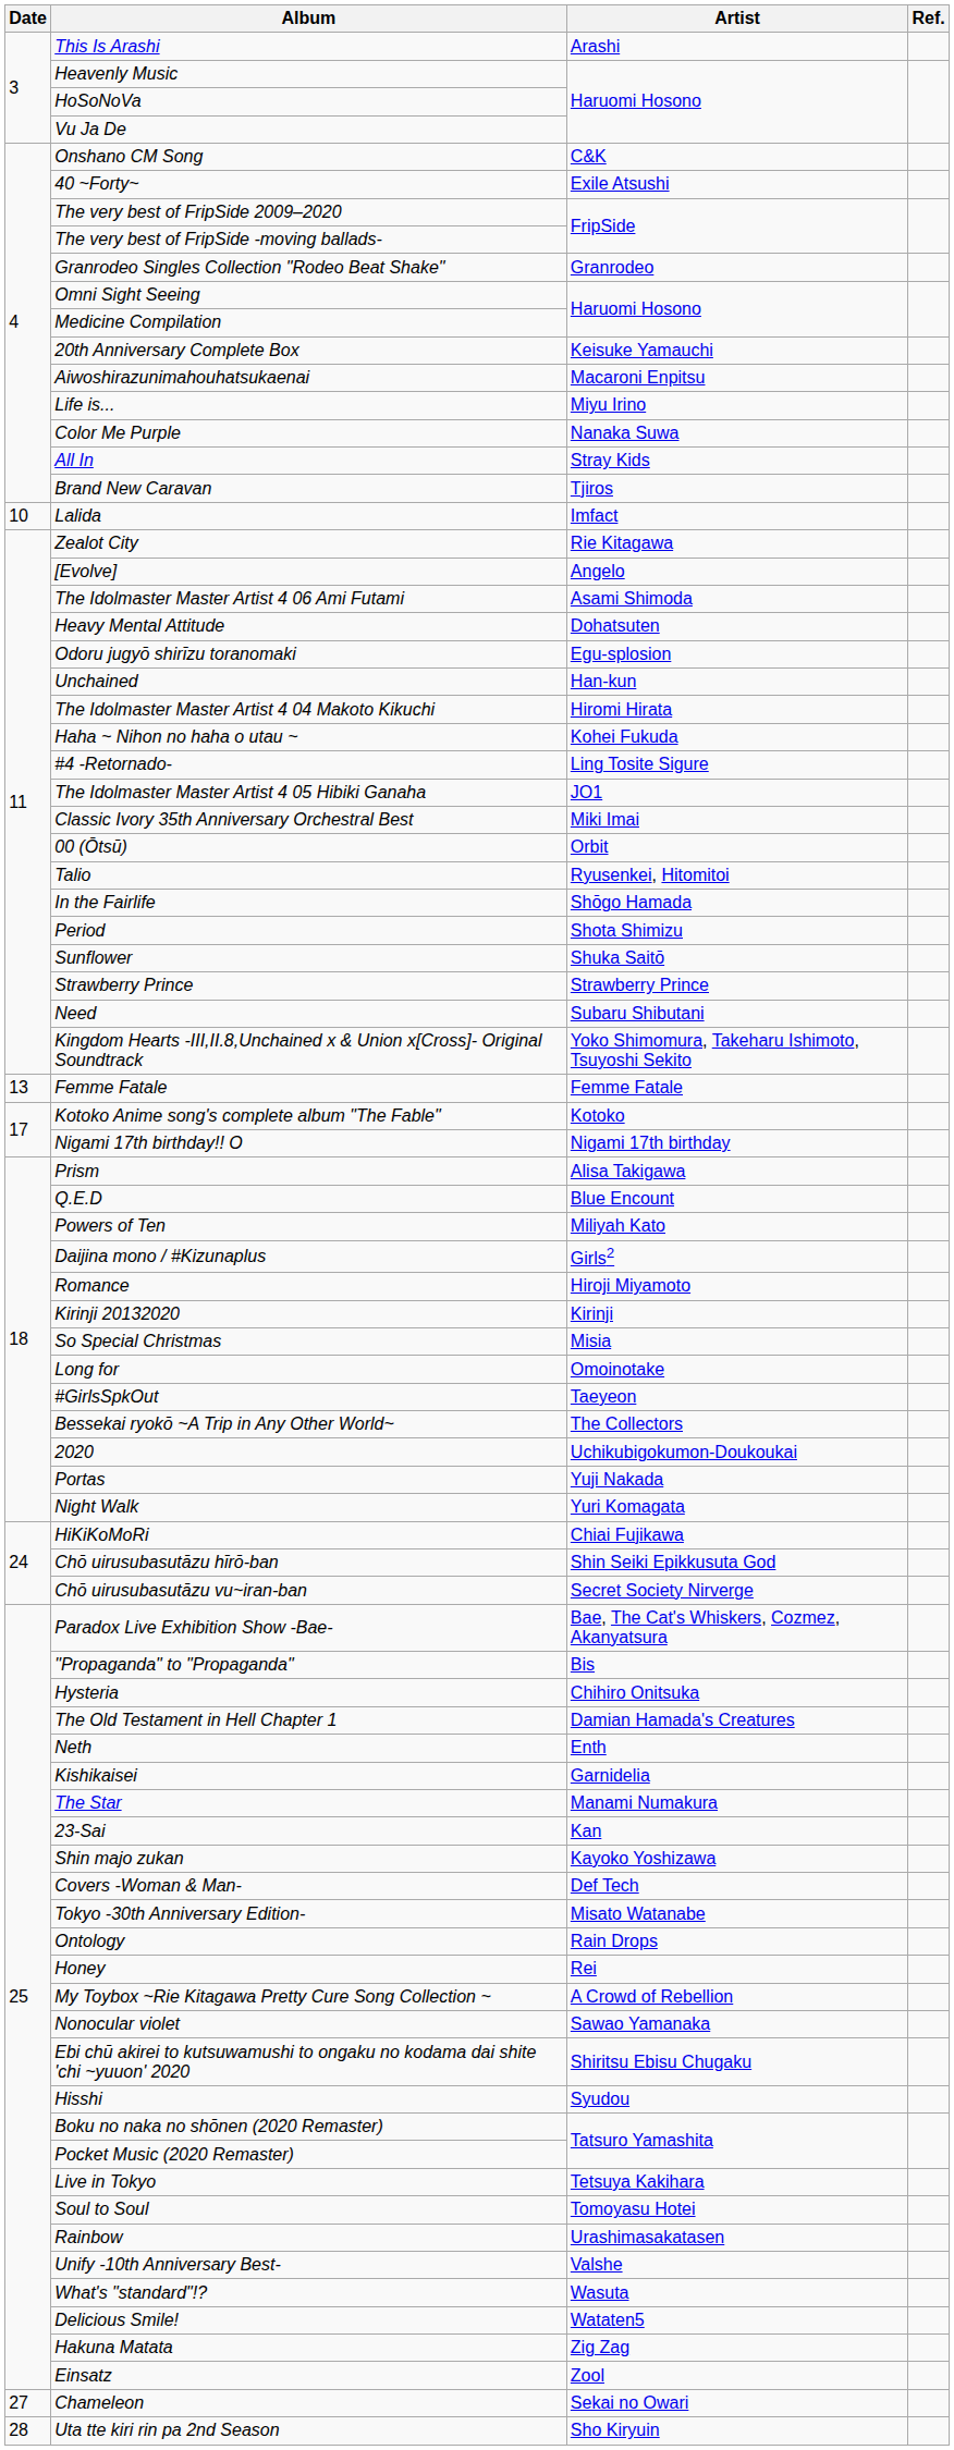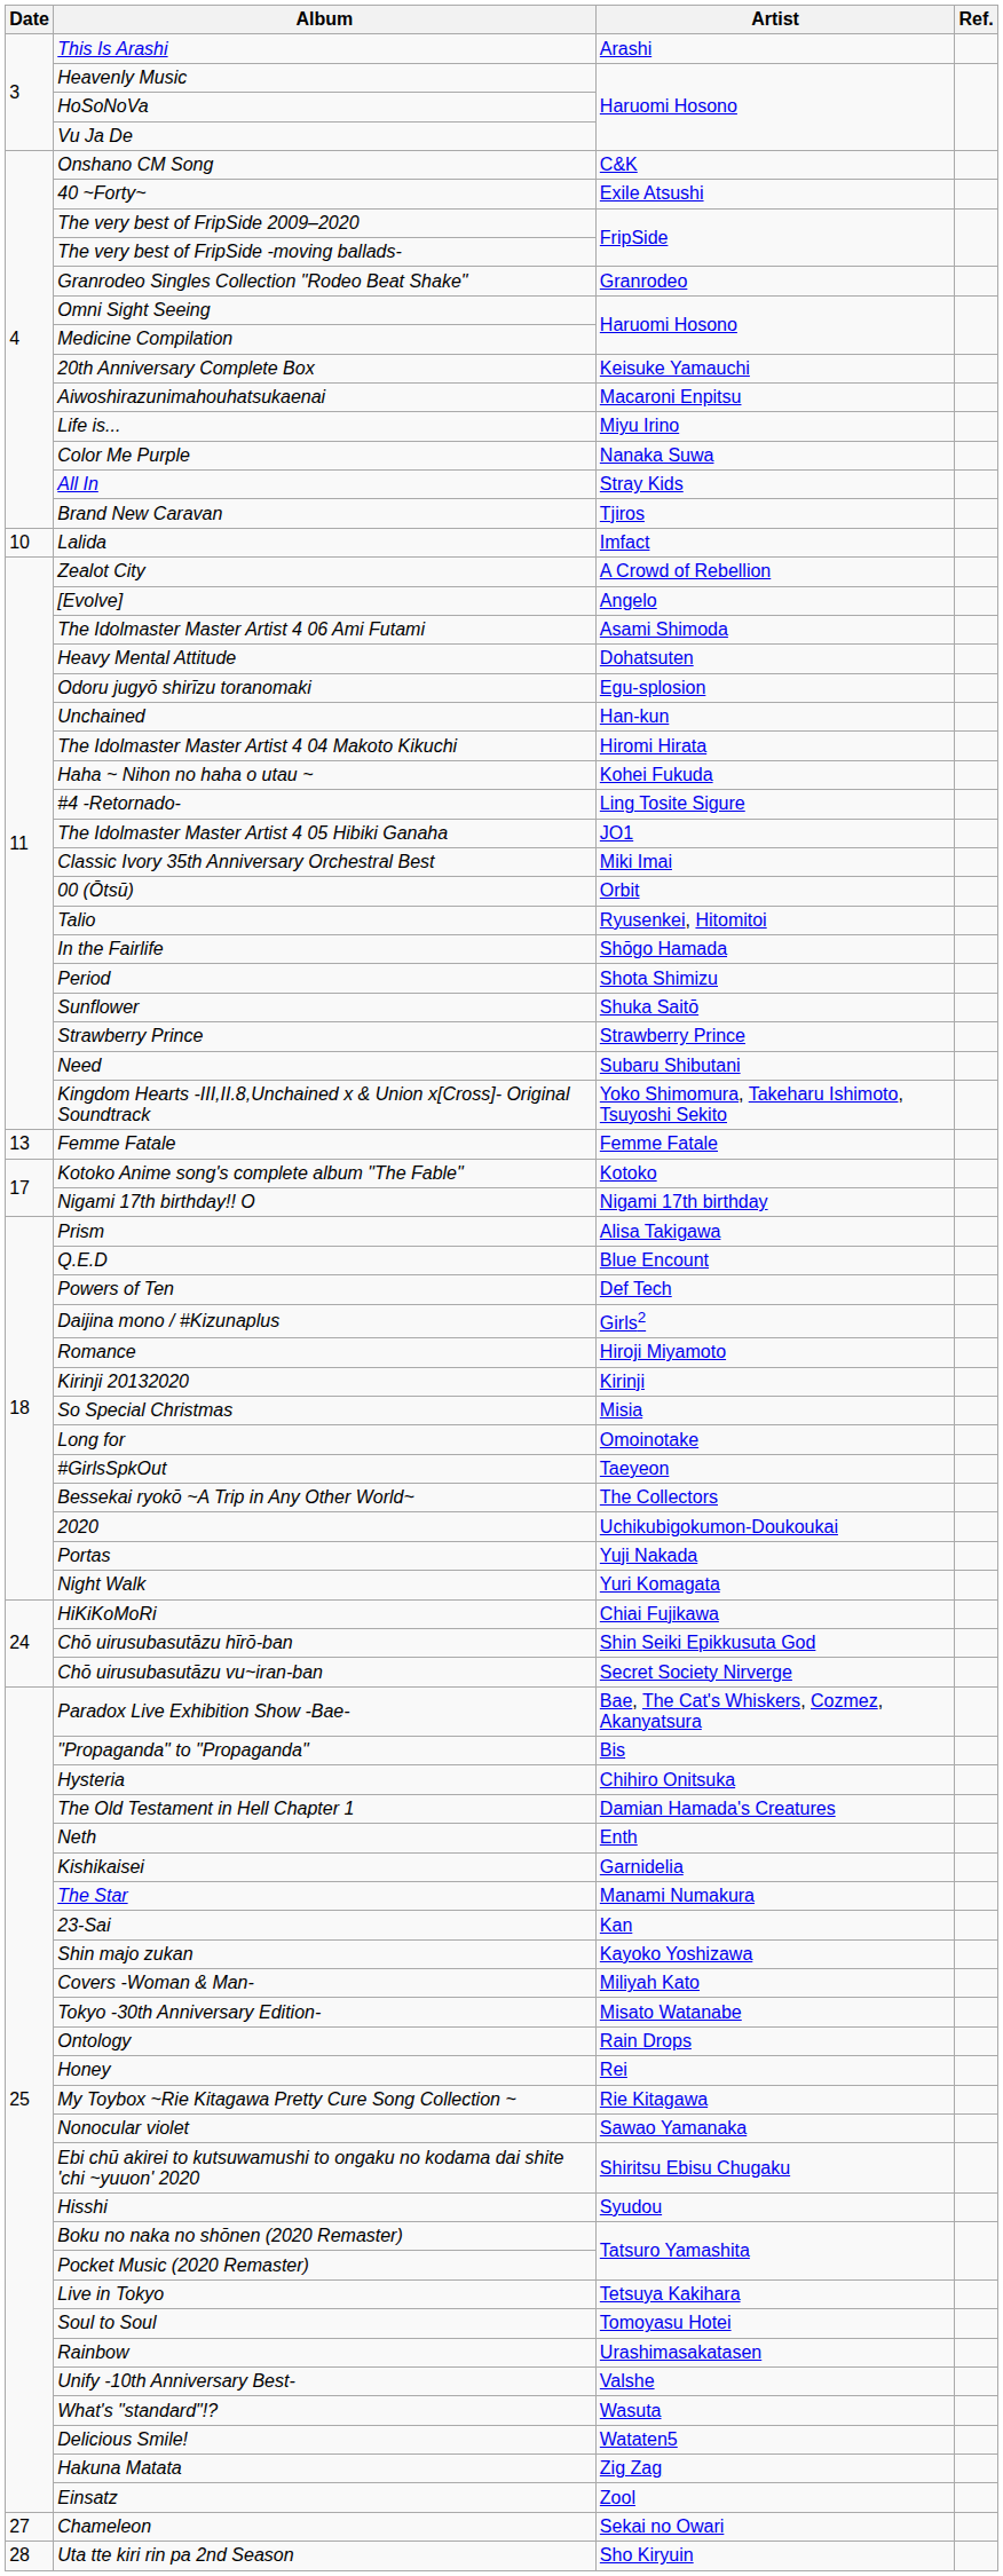 <table class="wikitable">
 <tr>
 <th>Date</th>
 <th>Album</th>
 <th>Artist</th>
 <th>Ref.</th>
 </tr>
 <tr>
 <td rowspan="4">3</td>
 <td><em><a href='#'>This Is Arashi</a></em></td>
 <td><a href='#'>Arashi</a></td>
 <td></td>
 </tr>
 <tr>
 <td><em>Heavenly Music</em></td>
 <td rowspan="3"><a href='#'>Haruomi Hosono</a></td>
 <td rowspan="3"></td>
 </tr>
 <tr>
 <td><em>HoSoNoVa</em></td>
 </tr>
 <tr>
 <td><em>Vu Ja De</em></td>
 </tr>
 <tr>
 <td rowspan="13">4</td>
 <td><em>Onshano CM Song</em></td>
 <td><a href='#'>C&K</a></td>
 <td></td>
 </tr>
 <tr>
 <td><em>40 ~Forty~</em></td>
 <td><a href='#'>Exile Atsushi</a></td>
 <td></td>
 </tr>
 <tr>
 <td><em>The very best of FripSide 2009–2020</em></td>
 <td rowspan="2"><a href='#'>FripSide</a></td>
 <td rowspan="2"></td>
 </tr>
 <tr>
 <td><em>The very best of FripSide -moving ballads-</em></td>
 </tr>
 <tr>
 <td><em>Granrodeo Singles Collection "Rodeo Beat Shake"</em></td>
 <td><a href='#'>Granrodeo</a></td>
 <td></td>
 </tr>
 <tr>
 <td><em>Omni Sight Seeing</em></td>
 <td rowspan="2"><a href='#'>Haruomi Hosono</a></td>
 <td rowspan="2"></td>
 </tr>
 <tr>
 <td><em>Medicine Compilation</em></td>
 </tr>
 <tr>
 <td><em>20th Anniversary Complete Box</em></td>
 <td><a href='#'>Keisuke Yamauchi</a></td>
 <td></td>
 </tr>
 <tr>
 <td><em>Aiwoshirazunimahouhatsukaenai</em></td>
 <td><a href='#'>Macaroni Enpitsu</a></td>
 <td></td>
 </tr>
 <tr>
 <td><em>Life is...</em></td>
 <td><a href='#'>Miyu Irino</a></td>
 <td></td>
 </tr>
 <tr>
 <td><em>Color Me Purple</em></td>
 <td><a href='#'>Nanaka Suwa</a></td>
 <td></td>
 </tr>
 <tr>
 <td><em><a href='#'>All In</a></em></td>
 <td><a href='#'>Stray Kids</a></td>
 <td></td>
 </tr>
 <tr>
 <td><em>Brand New Caravan</em></td>
 <td><a href='#'>Tjiros</a></td>
 <td></td>
 </tr>
 <tr>
 <td>10</td>
 <td><em>Lalida</em></td>
 <td><a href='#'>Imfact</a></td>
 <td></td>
 </tr>
 <tr>
 <td rowspan="19">11</td>
 <td><em>Zealot City</em></td>
-<td><a href='#'>Rie Kitagawa</a></td>
+<td><a href='#'>A Crowd of Rebellion</a></td>
 <td></td>
 </tr>
 <tr>
 <td><em>[Evolve]</em></td>
 <td><a href='#'>Angelo</a></td>
 <td></td>
 </tr>
 <tr>
 <td><em>The Idolmaster Master Artist 4 06 Ami Futami</em></td>
 <td><a href='#'>Asami Shimoda</a></td>
 <td></td>
 </tr>
 <tr>
 <td><em>Heavy Mental Attitude</em></td>
 <td><a href='#'>Dohatsuten</a></td>
 <td></td>
 </tr>
 <tr>
 <td><em>Odoru jugyō shirīzu toranomaki</em></td>
 <td><a href='#'>Egu-splosion</a></td>
 <td></td>
 </tr>
 <tr>
 <td><em>Unchained</em></td>
 <td><a href='#'>Han-kun</a></td>
 <td></td>
 </tr>
 <tr>
 <td><em>The Idolmaster Master Artist 4 04 Makoto Kikuchi</em></td>
 <td><a href='#'>Hiromi Hirata</a></td>
 <td></td>
 </tr>
 <tr>
 <td><em>Haha ~ Nihon no haha o utau ~</em></td>
 <td><a href='#'>Kohei Fukuda</a></td>
 <td></td>
 </tr>
 <tr>
 <td><em>#4 -Retornado-</em></td>
 <td><a href='#'>Ling Tosite Sigure</a></td>
 <td></td>
 </tr>
 <tr>
 <td><em>The Idolmaster Master Artist 4 05 Hibiki Ganaha</em></td>
 <td><a href='#'>JO1</a></td>
 <td></td>
 </tr>
 <tr>
 <td><em>Classic Ivory 35th Anniversary Orchestral Best</em></td>
 <td><a href='#'>Miki Imai</a></td>
 <td></td>
 </tr>
 <tr>
 <td><em>00 (Ōtsū)</em></td>
 <td><a href='#'>Orbit</a></td>
 <td></td>
 </tr>
 <tr>
 <td><em>Talio</em></td>
 <td><a href='#'>Ryusenkei</a>, <a href='#'>Hitomitoi</a></td>
 <td></td>
 </tr>
 <tr>
 <td><em>In the Fairlife</em></td>
 <td><a href='#'>Shōgo Hamada</a></td>
 <td></td>
 </tr>
 <tr>
 <td><em>Period</em></td>
 <td><a href='#'>Shota Shimizu</a></td>
 <td></td>
 </tr>
 <tr>
 <td><em>Sunflower</em></td>
 <td><a href='#'>Shuka Saitō</a></td>
 <td></td>
 </tr>
 <tr>
 <td><em>Strawberry Prince</em></td>
 <td><a href='#'>Strawberry Prince</a></td>
 <td></td>
 </tr>
 <tr>
 <td><em>Need</em></td>
 <td><a href='#'>Subaru Shibutani</a></td>
 <td></td>
 </tr>
 <tr>
 <td><em>Kingdom Hearts -III,II.8,Unchained x & Union x[Cross]- Original Soundtrack</em></td>
 <td><a href='#'>Yoko Shimomura</a>, <a href='#'>Takeharu Ishimoto</a>, <a href='#'>Tsuyoshi Sekito</a></td>
 <td></td>
 </tr>
 <tr>
 <td>13</td>
 <td><em>Femme Fatale</em></td>
 <td><a href='#'>Femme Fatale</a></td>
 <td></td>
 </tr>
 <tr>
 <td rowspan="2">17</td>
 <td><em>Kotoko Anime song's complete album "The Fable"</em></td>
 <td><a href='#'>Kotoko</a></td>
 <td></td>
 </tr>
 <tr>
 <td><em>Nigami 17th birthday!! O</em></td>
 <td><a href='#'>Nigami 17th birthday</a></td>
 <td></td>
 </tr>
 <tr>
 <td rowspan="13">18</td>
 <td><em>Prism</em></td>
 <td><a href='#'>Alisa Takigawa</a></td>
 <td></td>
 </tr>
 <tr>
 <td><em>Q.E.D</em></td>
 <td><a href='#'>Blue Encount</a></td>
 <td></td>
 </tr>
 <tr>
 <td><em>Powers of Ten</em></td>
-<td><a href='#'>Miliyah Kato</a></td>
+<td><a href='#'>Def Tech</a></td>
 <td></td>
 </tr>
 <tr>
 <td><em>Daijina mono / #Kizunaplus</em></td>
 <td><a href='#'>Girls<sup>2</sup></a></td>
 <td></td>
 </tr>
 <tr>
 <td><em>Romance</em></td>
 <td><a href='#'>Hiroji Miyamoto</a></td>
 <td></td>
 </tr>
 <tr>
 <td><em>Kirinji 20132020</em></td>
 <td><a href='#'>Kirinji</a></td>
 <td></td>
 </tr>
 <tr>
 <td><em>So Special Christmas</em></td>
 <td><a href='#'>Misia</a></td>
 <td></td>
 </tr>
 <tr>
 <td><em>Long for</em></td>
 <td><a href='#'>Omoinotake</a></td>
 <td></td>
 </tr>
 <tr>
 <td><em>#GirlsSpkOut</em></td>
 <td><a href='#'>Taeyeon</a></td>
 <td></td>
 </tr>
 <tr>
 <td><em>Bessekai ryokō ~A Trip in Any Other World~</em></td>
 <td><a href='#'>The Collectors</a></td>
 <td></td>
 </tr>
 <tr>
 <td><em>2020</em></td>
 <td><a href='#'>Uchikubigokumon-Doukoukai</a></td>
 <td></td>
 </tr>
 <tr>
 <td><em>Portas</em></td>
 <td><a href='#'>Yuji Nakada</a></td>
 <td></td>
 </tr>
 <tr>
 <td><em>Night Walk</em></td>
 <td><a href='#'>Yuri Komagata</a></td>
 <td></td>
 </tr>
 <tr>
 <td rowspan="3">24</td>
 <td><em>HiKiKoMoRi</em></td>
 <td><a href='#'>Chiai Fujikawa</a></td>
 <td></td>
 </tr>
 <tr>
 <td><em>Chō uirusubasutāzu hīrō-ban</em></td>
 <td><a href='#'>Shin Seiki Epikkusuta God</a></td>
 <td></td>
 </tr>
 <tr>
 <td><em>Chō uirusubasutāzu vu~iran-ban</em></td>
 <td><a href='#'>Secret Society Nirverge</a></td>
 <td></td>
 </tr>
 <tr>
 <td rowspan="27">25</td>
 <td><em>Paradox Live Exhibition Show -Bae-</em></td>
 <td><a href='#'>Bae</a>, <a href='#'>The Cat's Whiskers</a>, <a href='#'>Cozmez</a>, <a href='#'>Akanyatsura</a></td>
 <td></td>
 </tr>
 <tr>
 <td><em>"Propaganda" to "Propaganda"</em></td>
 <td><a href='#'>Bis</a></td>
 <td></td>
 </tr>
 <tr>
 <td><em>Hysteria</em></td>
 <td><a href='#'>Chihiro Onitsuka</a></td>
 <td></td>
 </tr>
 <tr>
 <td><em>The Old Testament in Hell Chapter 1</em></td>
 <td><a href='#'>Damian Hamada's Creatures</a></td>
 <td></td>
 </tr>
 <tr>
 <td><em>Neth</em></td>
 <td><a href='#'>Enth</a></td>
 <td></td>
 </tr>
 <tr>
 <td><em>Kishikaisei</em></td>
 <td><a href='#'>Garnidelia</a></td>
 <td></td>
 </tr>
 <tr>
 <td><em><a href='#'>The Star</a></em></td>
 <td><a href='#'>Manami Numakura</a></td>
 <td></td>
 </tr>
 <tr>
 <td><em>23-Sai</em></td>
 <td><a href='#'>Kan</a></td>
 <td></td>
 </tr>
 <tr>
 <td><em>Shin majo zukan</em></td>
 <td><a href='#'>Kayoko Yoshizawa</a></td>
 <td></td>
 </tr>
 <tr>
 <td><em>Covers -Woman & Man-</em></td>
-<td><a href='#'>Def Tech</a></td>
+<td><a href='#'>Miliyah Kato</a></td>
 <td></td>
 </tr>
 <tr>
 <td><em>Tokyo -30th Anniversary Edition-</em></td>
 <td><a href='#'>Misato Watanabe</a></td>
 <td></td>
 </tr>
 <tr>
 <td><em>Ontology</em></td>
 <td><a href='#'>Rain Drops</a></td>
 <td></td>
 </tr>
 <tr>
 <td><em>Honey</em></td>
 <td><a href='#'>Rei</a></td>
 <td></td>
 </tr>
 <tr>
 <td><em>My Toybox ~Rie Kitagawa Pretty Cure Song Collection ~</em></td>
-<td><a href='#'>A Crowd of Rebellion</a></td>
+<td><a href='#'>Rie Kitagawa</a></td>
 <td></td>
 </tr>
 <tr>
 <td><em>Nonocular violet</em></td>
 <td><a href='#'>Sawao Yamanaka</a></td>
 <td></td>
 </tr>
 <tr>
 <td><em>Ebi chū akirei to kutsuwamushi to ongaku no kodama dai shite 'chi ~yuuon' 2020</em></td>
 <td><a href='#'>Shiritsu Ebisu Chugaku</a></td>
 <td></td>
 </tr>
 <tr>
 <td><em>Hisshi</em></td>
 <td><a href='#'>Syudou</a></td>
 <td></td>
 </tr>
 <tr>
 <td><em>Boku no naka no shōnen (2020 Remaster)</em></td>
 <td rowspan="2"><a href='#'>Tatsuro Yamashita</a></td>
 <td rowspan="2"></td>
 </tr>
 <tr>
 <td><em>Pocket Music (2020 Remaster)</em></td>
 </tr>
 <tr>
 <td><em>Live in Tokyo</em></td>
 <td><a href='#'>Tetsuya Kakihara</a></td>
 <td></td>
 </tr>
 <tr>
 <td><em>Soul to Soul</em></td>
 <td><a href='#'>Tomoyasu Hotei</a></td>
 <td></td>
 </tr>
 <tr>
 <td><em>Rainbow</em></td>
 <td><a href='#'>Urashimasakatasen</a></td>
 <td></td>
 </tr>
 <tr>
 <td><em>Unify -10th Anniversary Best-</em></td>
 <td><a href='#'>Valshe</a></td>
 <td></td>
 </tr>
 <tr>
 <td><em>What's "standard"!?</em></td>
 <td><a href='#'>Wasuta</a></td>
 <td></td>
 </tr>
 <tr>
 <td><em>Delicious Smile!</em></td>
 <td><a href='#'>Wataten5</a></td>
 <td></td>
 </tr>
 <tr>
 <td><em>Hakuna Matata</em></td>
 <td><a href='#'>Zig Zag</a></td>
 <td></td>
 </tr>
 <tr>
 <td><em>Einsatz</em></td>
 <td><a href='#'>Zool</a></td>
 <td></td>
 </tr>
 <tr>
 <td>27</td>
 <td><em>Chameleon</em></td>
 <td><a href='#'>Sekai no Owari</a></td>
 <td></td>
 </tr>
 <tr>
 <td>28</td>
 <td><em>Uta tte kiri rin pa 2nd Season</em></td>
 <td><a href='#'>Sho Kiryuin</a></td>
 <td></td>
 </tr>
 </table>
